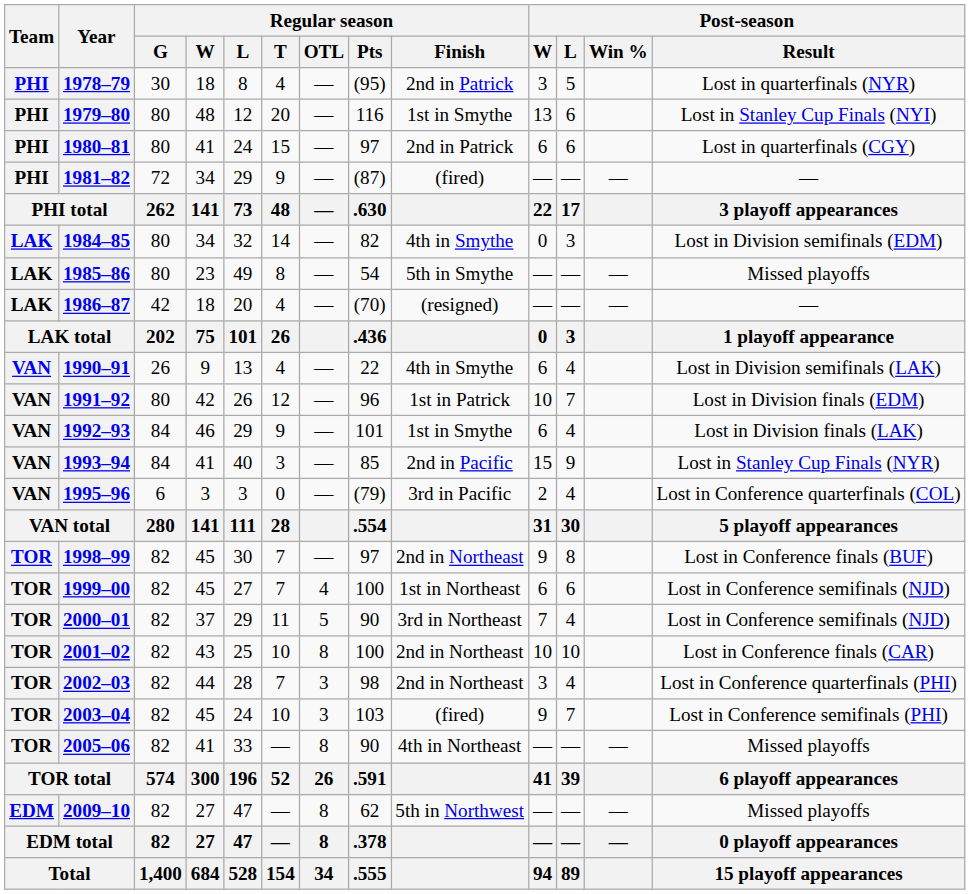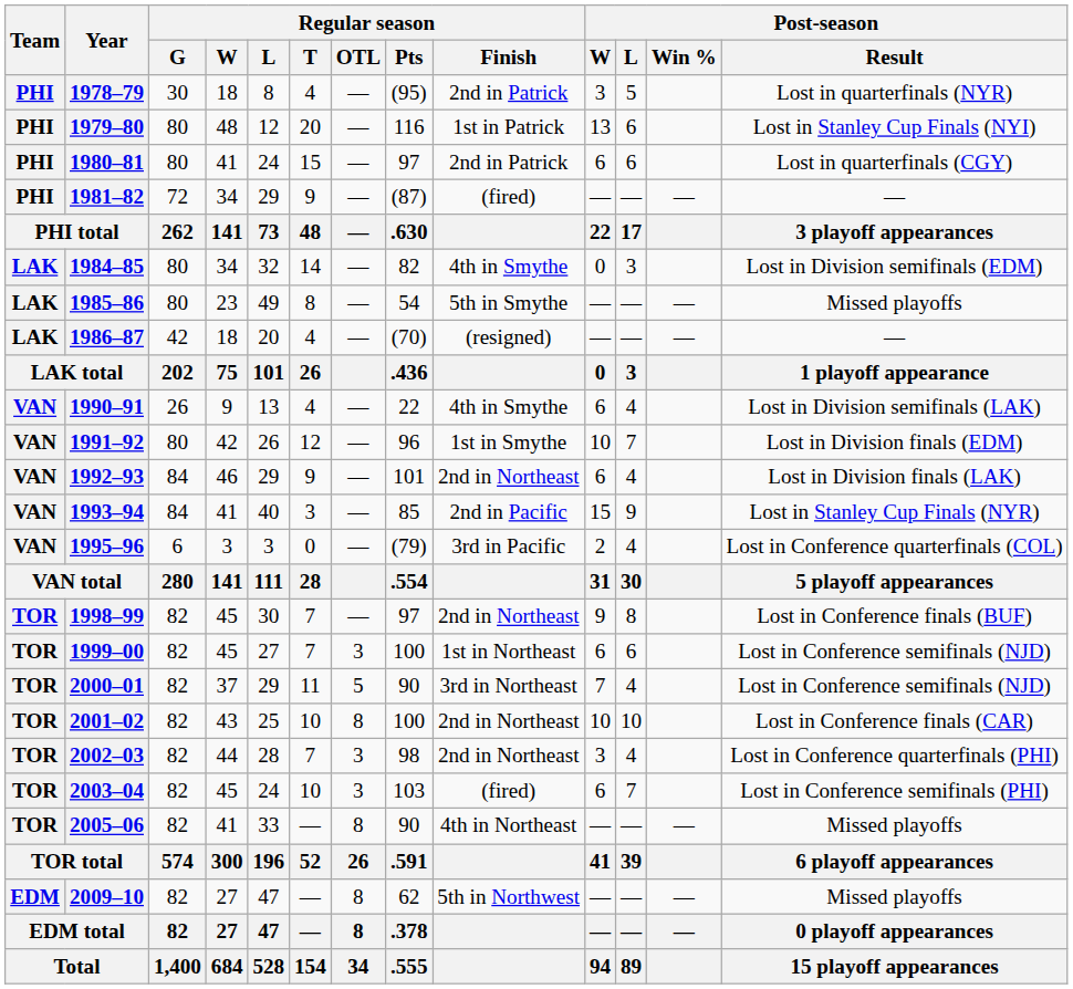 <table class="wikitable" style="font-size: 95%; text-align:center;">
 <tr>
 <th rowspan="2">Team</th>
 <th rowspan="2">Year</th>
 <th colspan="7">Regular season</th>
 <th colspan="4">Post-season</th>
 </tr>
 <tr>
 <th>G</th>
 <th>W</th>
 <th>L</th>
 <th>T</th>
 <th>OTL</th>
 <th>Pts</th>
 <th>Finish</th>
 <th>W</th>
 <th>L</th>
 <th>Win %</th>
 <th>Result</th>
 </tr>
 <tr>
 <th><a href='#'>PHI</a></th>
 <th><a href='#'>1978–79</a></th>
 <td>30</td>
 <td>18</td>
 <td>8</td>
 <td>4</td>
 <td>—</td>
 <td>(95)</td>
 <td>2nd in <a href='#'>Patrick</a></td>
 <td>3</td>
 <td>5</td>
 <td></td>
 <td>Lost in quarterfinals (<a href='#'>NYR</a>)</td>
 </tr>
 <tr>
 <th>PHI</th>
 <th><a href='#'>1979–80</a></th>
 <td>80</td>
 <td>48</td>
 <td>12</td>
 <td>20</td>
 <td>—</td>
 <td>116</td>
-<td>1st in Smythe</td>
+<td>1st in Patrick</td>
 <td>13</td>
 <td>6</td>
 <td></td>
 <td>Lost in <a href='#'>Stanley Cup Finals</a> (<a href='#'>NYI</a>)</td>
 </tr>
 <tr>
 <th>PHI</th>
 <th><a href='#'>1980–81</a></th>
 <td>80</td>
 <td>41</td>
 <td>24</td>
 <td>15</td>
 <td>—</td>
 <td>97</td>
 <td>2nd in Patrick</td>
 <td>6</td>
 <td>6</td>
 <td></td>
 <td>Lost in quarterfinals (<a href='#'>CGY</a>)</td>
 </tr>
 <tr>
 <th>PHI</th>
 <th><a href='#'>1981–82</a></th>
 <td>72</td>
 <td>34</td>
 <td>29</td>
 <td>9</td>
 <td>—</td>
 <td>(87)</td>
 <td>(fired)</td>
 <td>—</td>
 <td>—</td>
 <td>—</td>
 <td>—</td>
 </tr>
 <tr>
 <th colspan="2">PHI total</th>
 <th>262</th>
 <th>141</th>
 <th>73</th>
 <th>48</th>
 <th>—</th>
 <th>.630</th>
 <th></th>
 <th>22</th>
 <th>17</th>
 <th></th>
 <th>3 playoff appearances</th>
 </tr>
 <tr>
 <th><a href='#'>LAK</a></th>
 <th><a href='#'>1984–85</a></th>
 <td>80</td>
 <td>34</td>
 <td>32</td>
 <td>14</td>
 <td>—</td>
 <td>82</td>
 <td>4th in <a href='#'>Smythe</a></td>
 <td>0</td>
 <td>3</td>
 <td></td>
 <td>Lost in Division semifinals (<a href='#'>EDM</a>)</td>
 </tr>
 <tr>
 <th>LAK</th>
 <th><a href='#'>1985–86</a></th>
 <td>80</td>
 <td>23</td>
 <td>49</td>
 <td>8</td>
 <td>—</td>
 <td>54</td>
 <td>5th in Smythe</td>
 <td>—</td>
 <td>—</td>
 <td>—</td>
 <td>Missed playoffs</td>
 </tr>
 <tr>
 <th>LAK</th>
 <th><a href='#'>1986–87</a></th>
 <td>42</td>
 <td>18</td>
 <td>20</td>
 <td>4</td>
 <td>—</td>
 <td>(70)</td>
 <td>(resigned)</td>
 <td>—</td>
 <td>—</td>
 <td>—</td>
 <td>—</td>
 </tr>
 <tr>
 <th colspan="2">LAK total</th>
 <th>202</th>
 <th>75</th>
 <th>101</th>
 <th>26</th>
 <th></th>
 <th>.436</th>
 <th></th>
 <th>0</th>
 <th>3</th>
 <th></th>
 <th>1 playoff appearance</th>
 </tr>
 <tr>
 <th><a href='#'>VAN</a></th>
 <th><a href='#'>1990–91</a></th>
 <td>26</td>
 <td>9</td>
 <td>13</td>
 <td>4</td>
 <td>—</td>
 <td>22</td>
 <td>4th in Smythe</td>
 <td>6</td>
 <td>4</td>
 <td></td>
 <td>Lost in Division semifinals (<a href='#'>LAK</a>)</td>
 </tr>
 <tr>
 <th>VAN</th>
 <th><a href='#'>1991–92</a></th>
 <td>80</td>
 <td>42</td>
 <td>26</td>
 <td>12</td>
 <td>—</td>
 <td>96</td>
-<td>1st in Patrick</td>
+<td>1st in Smythe</td>
 <td>10</td>
 <td>7</td>
 <td></td>
 <td>Lost in Division finals (<a href='#'>EDM</a>)</td>
 </tr>
 <tr>
 <th>VAN</th>
 <th><a href='#'>1992–93</a></th>
 <td>84</td>
 <td>46</td>
 <td>29</td>
 <td>9</td>
 <td>—</td>
 <td>101</td>
-<td>1st in Smythe</td>
+<td>2nd in <a href='#'>Northeast</a></td>
 <td>6</td>
 <td>4</td>
 <td></td>
 <td>Lost in Division finals (<a href='#'>LAK</a>)</td>
 </tr>
 <tr>
 <th>VAN</th>
 <th><a href='#'>1993–94</a></th>
 <td>84</td>
 <td>41</td>
 <td>40</td>
 <td>3</td>
 <td>—</td>
 <td>85</td>
 <td>2nd in <a href='#'>Pacific</a></td>
 <td>15</td>
 <td>9</td>
 <td></td>
 <td>Lost in <a href='#'>Stanley Cup Finals</a> (<a href='#'>NYR</a>)</td>
 </tr>
 <tr>
 <th>VAN</th>
 <th><a href='#'>1995–96</a></th>
 <td>6</td>
 <td>3</td>
 <td>3</td>
 <td>0</td>
 <td>—</td>
 <td>(79)</td>
 <td>3rd in Pacific</td>
 <td>2</td>
 <td>4</td>
 <td></td>
 <td>Lost in Conference quarterfinals (<a href='#'>COL</a>)</td>
 </tr>
 <tr>
 <th colspan="2">VAN total</th>
 <th>280</th>
 <th>141</th>
 <th>111</th>
 <th>28</th>
 <th></th>
 <th>.554</th>
 <th></th>
 <th>31</th>
 <th>30</th>
 <th></th>
 <th>5 playoff appearances</th>
 </tr>
 <tr>
 <th><a href='#'>TOR</a></th>
 <th><a href='#'>1998–99</a></th>
 <td>82</td>
 <td>45</td>
 <td>30</td>
 <td>7</td>
 <td>—</td>
 <td>97</td>
 <td>2nd in <a href='#'>Northeast</a></td>
 <td>9</td>
 <td>8</td>
 <td></td>
 <td>Lost in Conference finals (<a href='#'>BUF</a>)</td>
 </tr>
 <tr>
 <th>TOR</th>
 <th><a href='#'>1999–00</a></th>
 <td>82</td>
 <td>45</td>
 <td>27</td>
 <td>7</td>
-<td>4</td>
+<td>3</td>
 <td>100</td>
 <td>1st in Northeast</td>
 <td>6</td>
 <td>6</td>
 <td></td>
 <td>Lost in Conference semifinals (<a href='#'>NJD</a>)</td>
 </tr>
 <tr>
 <th>TOR</th>
 <th><a href='#'>2000–01</a></th>
 <td>82</td>
 <td>37</td>
 <td>29</td>
 <td>11</td>
 <td>5</td>
 <td>90</td>
 <td>3rd in Northeast</td>
 <td>7</td>
 <td>4</td>
 <td></td>
 <td>Lost in Conference semifinals (<a href='#'>NJD</a>)</td>
 </tr>
 <tr>
 <th>TOR</th>
 <th><a href='#'>2001–02</a></th>
 <td>82</td>
 <td>43</td>
 <td>25</td>
 <td>10</td>
 <td>8</td>
 <td>100</td>
 <td>2nd in Northeast</td>
 <td>10</td>
 <td>10</td>
 <td></td>
 <td>Lost in Conference finals (<a href='#'>CAR</a>)</td>
 </tr>
 <tr>
 <th>TOR</th>
 <th><a href='#'>2002–03</a></th>
 <td>82</td>
 <td>44</td>
 <td>28</td>
 <td>7</td>
 <td>3</td>
 <td>98</td>
 <td>2nd in Northeast</td>
 <td>3</td>
 <td>4</td>
 <td></td>
 <td>Lost in Conference quarterfinals (<a href='#'>PHI</a>)</td>
 </tr>
 <tr>
 <th>TOR</th>
 <th><a href='#'>2003–04</a></th>
 <td>82</td>
 <td>45</td>
 <td>24</td>
 <td>10</td>
 <td>3</td>
 <td>103</td>
 <td>(fired)</td>
-<td>9</td>
+<td>6</td>
 <td>7</td>
 <td></td>
 <td>Lost in Conference semifinals (<a href='#'>PHI</a>)</td>
 </tr>
 <tr>
 <th>TOR</th>
 <th><a href='#'>2005–06</a></th>
 <td>82</td>
 <td>41</td>
 <td>33</td>
 <td>—</td>
 <td>8</td>
 <td>90</td>
 <td>4th in Northeast</td>
 <td>—</td>
 <td>—</td>
 <td>—</td>
 <td>Missed playoffs</td>
 </tr>
 <tr>
 <th colspan="2">TOR total</th>
 <th>574</th>
 <th>300</th>
 <th>196</th>
 <th>52</th>
 <th>26</th>
 <th>.591</th>
 <th></th>
 <th>41</th>
 <th>39</th>
 <th></th>
 <th>6 playoff appearances</th>
 </tr>
 <tr>
 <th><a href='#'>EDM</a></th>
 <th><a href='#'>2009–10</a></th>
 <td>82</td>
 <td>27</td>
 <td>47</td>
 <td>—</td>
 <td>8</td>
 <td>62</td>
 <td>5th in <a href='#'>Northwest</a></td>
 <td>—</td>
 <td>—</td>
 <td>—</td>
 <td>Missed playoffs</td>
 </tr>
 <tr>
 <th colspan="2">EDM total</th>
 <th>82</th>
 <th>27</th>
 <th>47</th>
 <th>—</th>
 <th>8</th>
 <th>.378</th>
 <th></th>
 <th>—</th>
 <th>—</th>
 <th>—</th>
 <th>0 playoff appearances</th>
 </tr>
 <tr>
 <th colspan="2">Total</th>
 <th>1,400</th>
 <th>684</th>
 <th>528</th>
 <th>154</th>
 <th>34</th>
 <th>.555</th>
 <th></th>
 <th>94</th>
 <th>89</th>
 <th></th>
 <th>15 playoff appearances</th>
 </tr>
 </table>
